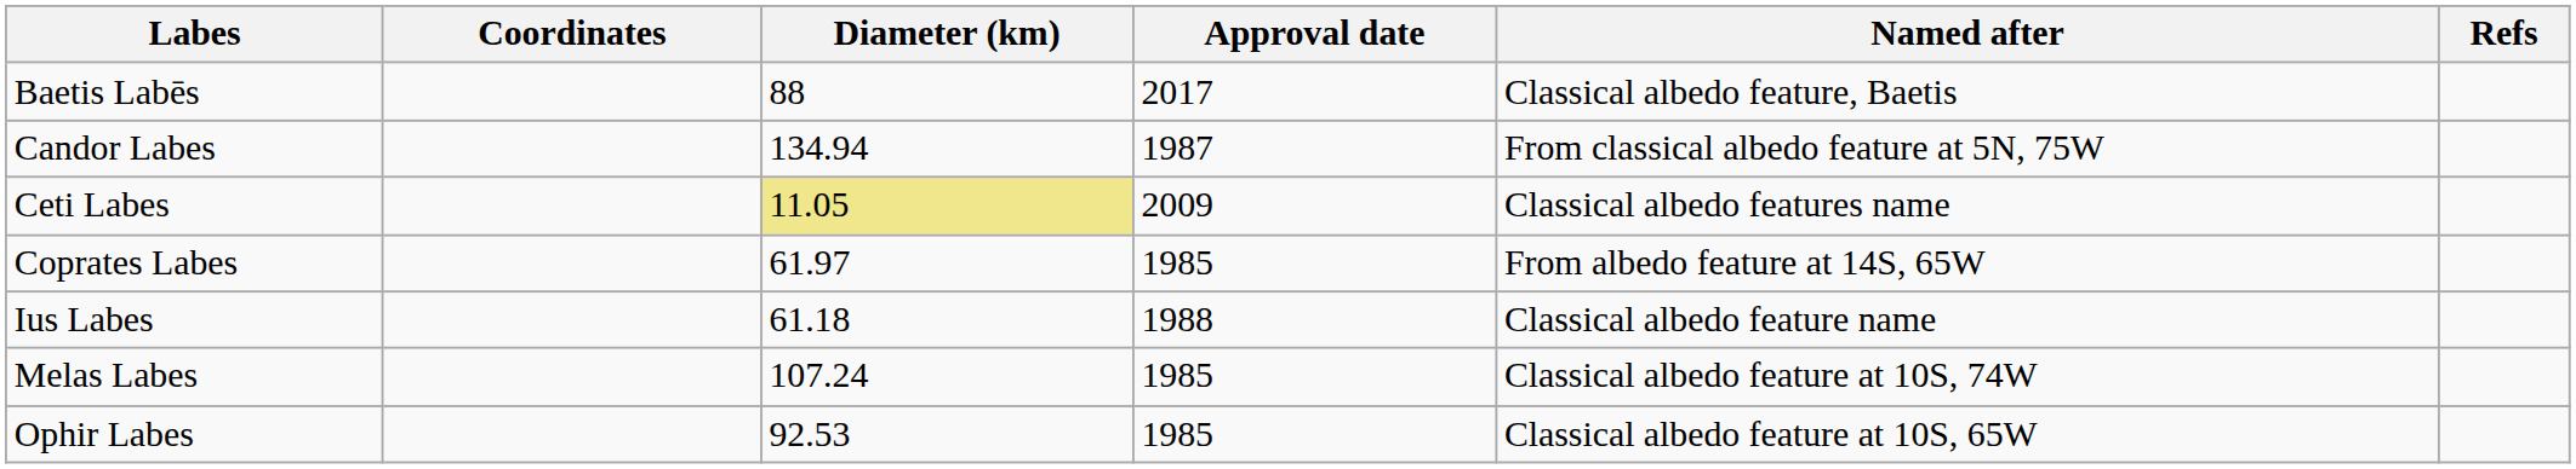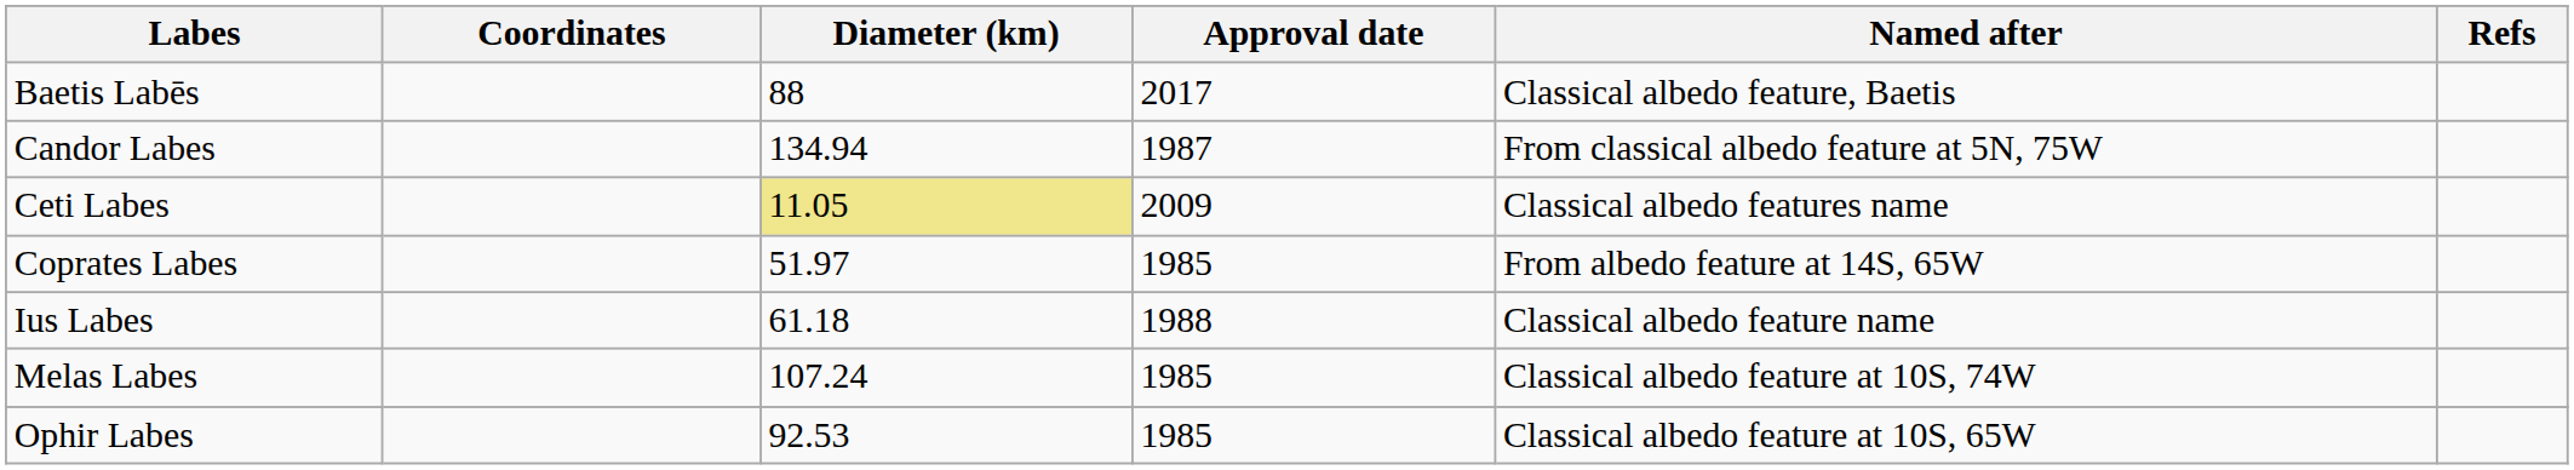 <table class="wikitable" style="min-width: 90%;">
 <tr>
 <th style="width:10em">Labes</th>
 <th style="width:10em">Coordinates</th>
 <th>Diameter (km)</th>
 <th>Approval date</th>
 <th>Named after</th>
 <th>Refs</th>
 </tr>
 <tr id="Baetis">
 <td>Baetis Labēs</td>
 <td></td>
 <td>88</td>
 <td>2017</td>
 <td>Classical albedo feature, Baetis</td>
 <td></td>
 </tr>
 <tr id="Candor">
 <td>Candor Labes</td>
 <td></td>
 <td>134.94</td>
 <td>1987</td>
 <td>From classical albedo feature at 5N, 75W</td>
 <td></td>
 </tr>
 <tr id="Ceti">
 <td>Ceti Labes</td>
 <td></td>
 <td style="background: khaki;">11.05</td>
 <td>2009</td>
 <td>Classical albedo features name</td>
 <td></td>
 </tr>
 <tr id="Coprates">
 <td>Coprates Labes</td>
 <td></td>
-<td>61.97</td>
+<td>51.97</td>
 <td>1985</td>
 <td>From albedo feature at 14S, 65W</td>
 <td></td>
 </tr>
 <tr id="Ius">
 <td>Ius Labes</td>
 <td></td>
 <td>61.18</td>
 <td>1988</td>
 <td>Classical albedo feature name</td>
 <td></td>
 </tr>
 <tr id="Melas">
 <td>Melas Labes</td>
 <td></td>
 <td>107.24</td>
 <td>1985</td>
 <td>Classical albedo feature at 10S, 74W</td>
 <td></td>
 </tr>
 <tr id="Ophir">
 <td>Ophir Labes</td>
 <td></td>
 <td>92.53</td>
 <td>1985</td>
 <td>Classical albedo feature at 10S, 65W</td>
 <td></td>
 </tr>
 </table>
